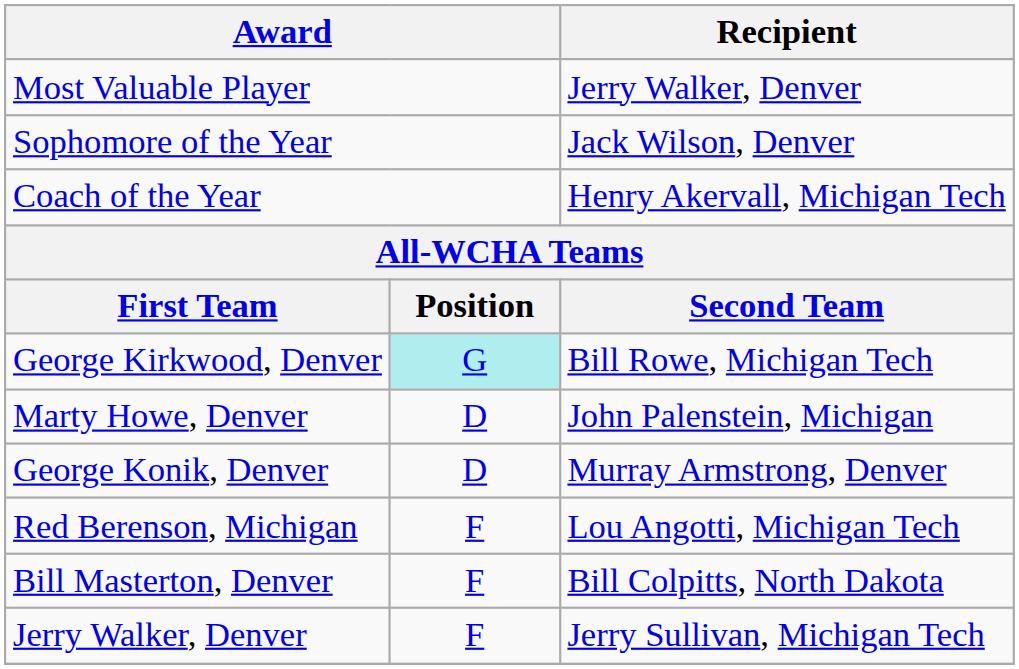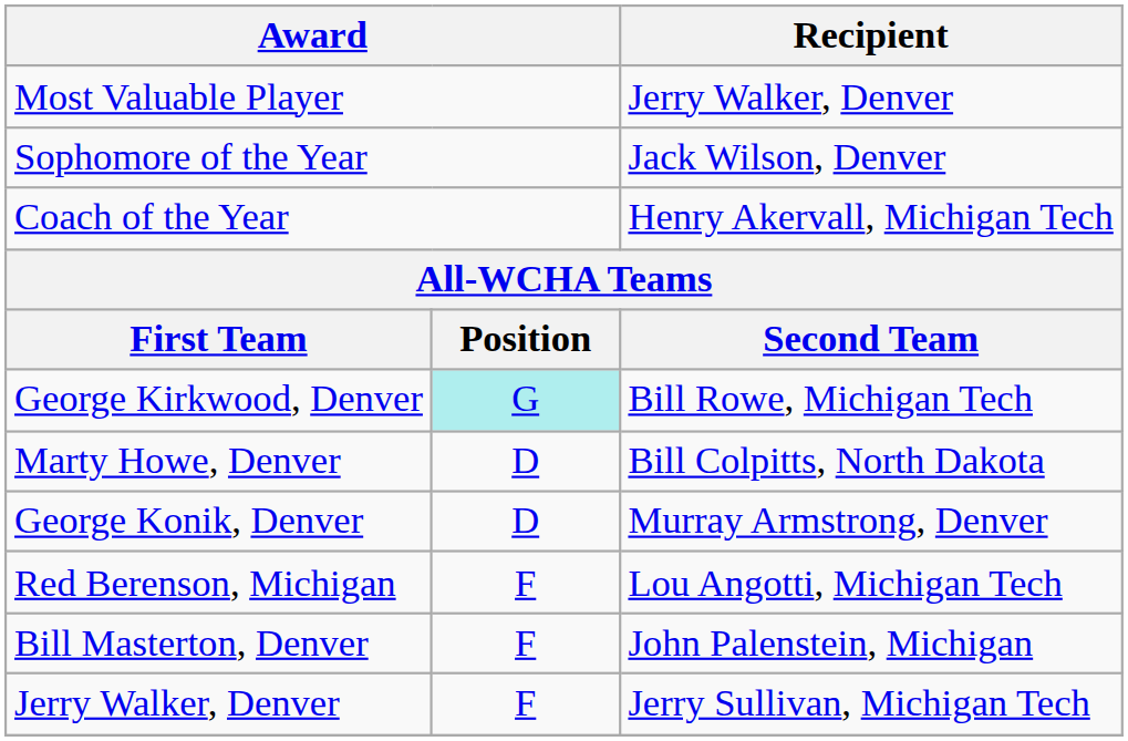 <table class="wikitable">
 <tr>
 <th colspan=2><a href='#'>Award</a></th>
 <th>Recipient</th>
 </tr>
 <tr>
 <td colspan=2><a href='#'>Most Valuable Player</a></td>
 <td><a href='#'>Jerry Walker</a>, <a href='#'>Denver</a></td>
 </tr>
 <tr>
 <td colspan=2><a href='#'>Sophomore of the Year</a></td>
 <td><a href='#'>Jack Wilson</a>, <a href='#'>Denver</a></td>
 </tr>
 <tr>
 <td colspan=2><a href='#'>Coach of the Year</a></td>
 <td><a href='#'>Henry Akervall</a>, <a href='#'>Michigan Tech</a></td>
 </tr>
 <tr>
 <th colspan=3><a href='#'>All-WCHA Teams</a></th>
 </tr>
 <tr>
 <th><a href='#'>First Team</a></th>
 <th>  Position  </th>
 <th><a href='#'>Second Team</a></th>
 </tr>
 <tr>
 <td><a href='#'>George Kirkwood</a>, <a href='#'>Denver</a></td>
 <td align=center style="background: paleturquoise;"><a href='#'>G</a></td>
 <td><a href='#'>Bill Rowe</a>, <a href='#'>Michigan Tech</a></td>
 </tr>
 <tr>
 <td><a href='#'>Marty Howe</a>, <a href='#'>Denver</a></td>
 <td align=center><a href='#'>D</a></td>
-<td><a href='#'>John Palenstein</a>, <a href='#'>Michigan</a></td>
+<td><a href='#'>Bill Colpitts</a>, <a href='#'>North Dakota</a></td>
 </tr>
 <tr>
 <td><a href='#'>George Konik</a>, <a href='#'>Denver</a></td>
 <td align=center><a href='#'>D</a></td>
 <td><a href='#'>Murray Armstrong</a>, <a href='#'>Denver</a></td>
 </tr>
 <tr>
 <td><a href='#'>Red Berenson</a>, <a href='#'>Michigan</a></td>
 <td align=center><a href='#'>F</a></td>
 <td><a href='#'>Lou Angotti</a>, <a href='#'>Michigan Tech</a></td>
 </tr>
 <tr>
 <td><a href='#'>Bill Masterton</a>, <a href='#'>Denver</a></td>
 <td align=center><a href='#'>F</a></td>
-<td><a href='#'>Bill Colpitts</a>, <a href='#'>North Dakota</a></td>
+<td><a href='#'>John Palenstein</a>, <a href='#'>Michigan</a></td>
 </tr>
 <tr>
 <td><a href='#'>Jerry Walker</a>, <a href='#'>Denver</a></td>
 <td align=center><a href='#'>F</a></td>
 <td><a href='#'>Jerry Sullivan</a>, <a href='#'>Michigan Tech</a></td>
 </tr>
 <tr>
 </tr>
 </table>
